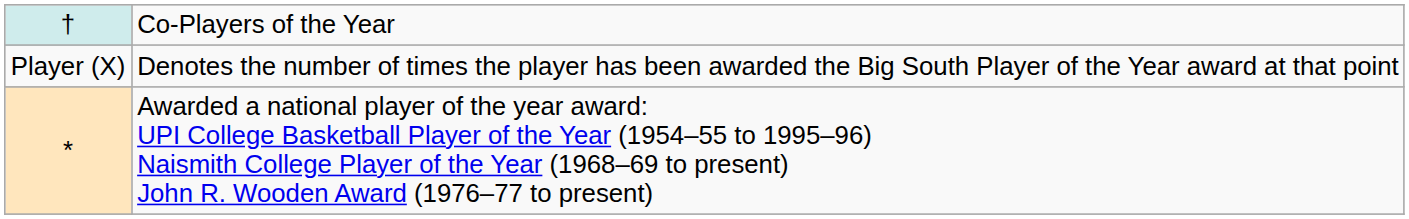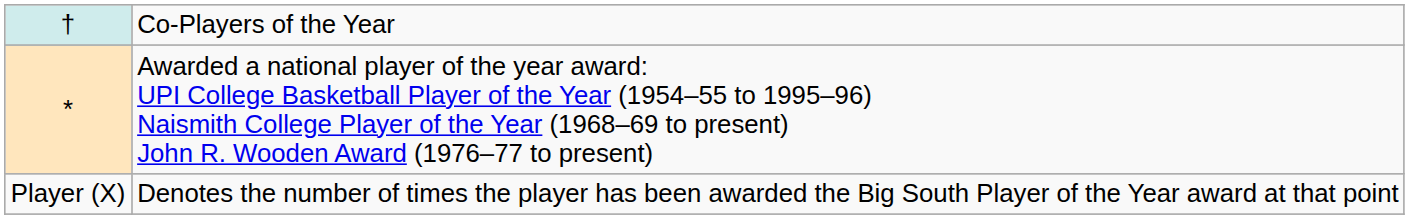 <table class="wikitable">
 <tr>
 <td style="background-color:#CFECEC;" align="center">†</td>
 <td>Co-Players of the Year</td>
 </tr>
 <tr>
+<td style="background-color:#FFE6BD;" align="center">*</td>
+<td>Awarded a national player of the year award: <br><a href='#'>UPI College Basketball Player of the Year</a> (1954–55 to 1995–96)<br> <a href='#'>Naismith College Player of the Year</a> (1968–69 to present)<br> <a href='#'>John R. Wooden Award</a> (1976–77 to present)</td>
+</tr>
+<tr>
 <td>Player (X)</td>
 <td>Denotes the number of times the player has been awarded the Big South Player of the Year award at that point</td>
 </tr>
-<tr>
-<td style="background-color:#FFE6BD;" align="center">*</td>
-<td>Awarded a national player of the year award: <br><a href='#'>UPI College Basketball Player of the Year</a> (1954–55 to 1995–96)<br> <a href='#'>Naismith College Player of the Year</a> (1968–69 to present)<br> <a href='#'>John R. Wooden Award</a> (1976–77 to present)</td>
-</tr>
 </table>
